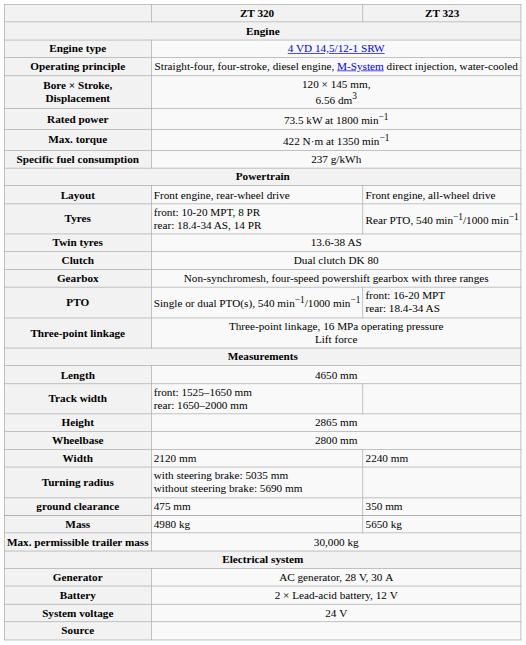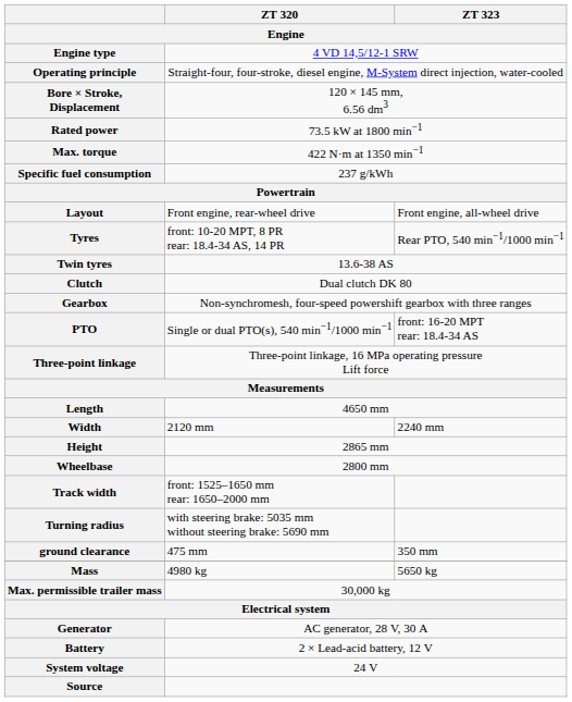 <table class="wikitable mw-collapsible mw-collapsed">
 <tr>
 <th></th>
 <th>ZT 320</th>
 <th>ZT 323</th>
 </tr>
 <tr>
 <th colspan="3">Engine</th>
 </tr>
 <tr>
 <th>Engine type</th>
 <td align="center" colspan="2"><a href='#'>4 VD 14,5/12-1 SRW</a></td>
 </tr>
 <tr>
 <th>Operating principle</th>
 <td align="center" colspan="2">Straight-four, four-stroke, diesel engine, <a href='#'>M-System</a> direct injection, water-cooled</td>
 </tr>
 <tr>
 <th>Bore × Stroke,<br>Displacement</th>
 <td align="center" colspan="2">120 × 145 mm,<br>6.56 dm<sup>3</sup></td>
 </tr>
 <tr>
 <th>Rated power</th>
 <td align="center" colspan="2">73.5 kW at 1800 min<sup>−1</sup></td>
 </tr>
 <tr>
 <th>Max. torque</th>
 <td align="center" colspan="2">422 N·m at 1350 min<sup>−1</sup></td>
 </tr>
 <tr>
 <th>Specific fuel consumption</th>
 <td align="center" colspan="2">237 g/kWh</td>
 </tr>
 <tr>
 <th colspan="3">Powertrain</th>
 </tr>
 <tr>
 <th>Layout</th>
 <td>Front engine, rear-wheel drive</td>
 <td>Front engine, all-wheel drive</td>
 </tr>
 <tr>
 <th>Tyres</th>
 <td>front: 10-20 MPT, 8 PR<br>rear: 18.4-34 AS, 14 PR</td>
 <td align="center" colspan="1">Rear PTO, 540 min<sup>−1</sup>/1000 min<sup>−1</sup></td>
 </tr>
 <tr>
 <th>Twin tyres</th>
 <td align="center" colspan="2">13.6-38 AS</td>
 </tr>
 <tr>
 <th>Clutch</th>
 <td align="center" colspan="2">Dual clutch DK 80</td>
 </tr>
 <tr>
 <th>Gearbox</th>
 <td align="center" colspan="2">Non-synchromesh, four-speed powershift gearbox with three ranges</td>
 </tr>
 <tr>
 <th>PTO</th>
 <td align="center" colspan="1">Single or dual PTO(s), 540 min<sup>−1</sup>/1000 min<sup>−1</sup></td>
 <td>front: 16-20 MPT<br>rear: 18.4-34 AS</td>
 </tr>
 <tr>
 <th>Three-point linkage</th>
 <td align="center" colspan="2">Three-point linkage, 16 MPa operating pressure<br>Lift force </td>
 </tr>
 <tr>
 <th colspan="3">Measurements</th>
 </tr>
 <tr>
 <th>Length</th>
 <td align="center" colspan="2">4650 mm</td>
 </tr>
 <tr>
-<th>Track width</th>
-<td>front: 1525–1650 mm<br>rear: 1650–2000 mm</td>
-<td></td>
+<th>Width</th>
+<td>2120 mm</td>
+<td>2240 mm</td>
 </tr>
 <tr>
 <th>Height</th>
 <td align="center" colspan="2">2865 mm</td>
 </tr>
 <tr>
 <th>Wheelbase</th>
 <td align="center" colspan="2">2800 mm</td>
 </tr>
 <tr>
-<th>Width</th>
-<td>2120 mm</td>
-<td>2240 mm</td>
+<th>Track width</th>
+<td>front: 1525–1650 mm<br>rear: 1650–2000 mm</td>
+<td></td>
 </tr>
 <tr>
 <th>Turning radius</th>
 <td>with steering brake: 5035 mm<br>without steering brake: 5690 mm</td>
 <td></td>
 </tr>
 <tr>
 <th>ground clearance</th>
 <td>475 mm</td>
 <td>350 mm</td>
 </tr>
 <tr>
 </tr>
 <tr>
 <th>Mass</th>
 <td>4980 kg</td>
 <td>5650 kg</td>
 </tr>
 <tr>
 <th>Max. permissible trailer mass</th>
 <td align="center" colspan="2">30,000 kg</td>
 </tr>
 <tr>
 <th colspan="3">Electrical system</th>
 </tr>
 <tr>
 <th>Generator</th>
 <td align="center" colspan="2">AC generator, 28 V, 30 A</td>
 </tr>
 <tr>
 <th>Battery</th>
 <td align="center" colspan="2">2 × Lead-acid battery, 12 V</td>
 </tr>
 <tr>
 <th>System voltage</th>
 <td align="center" colspan="2">24 V</td>
 </tr>
 <tr>
 <th>Source</th>
 <td colspan="2"></td>
 </tr>
 </table>
